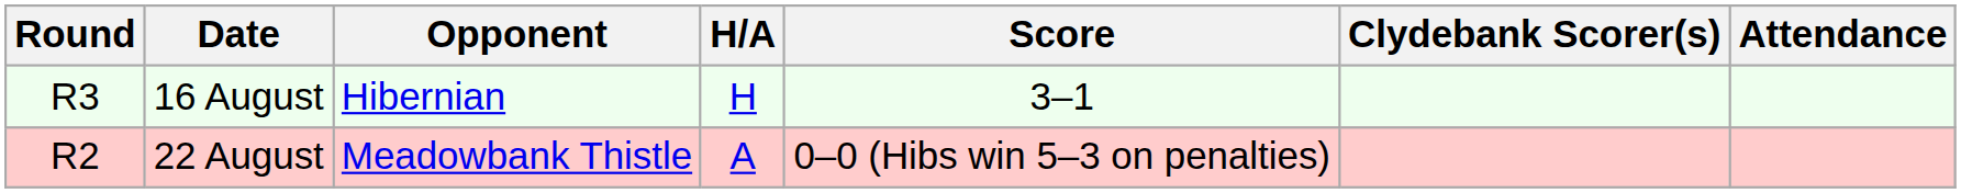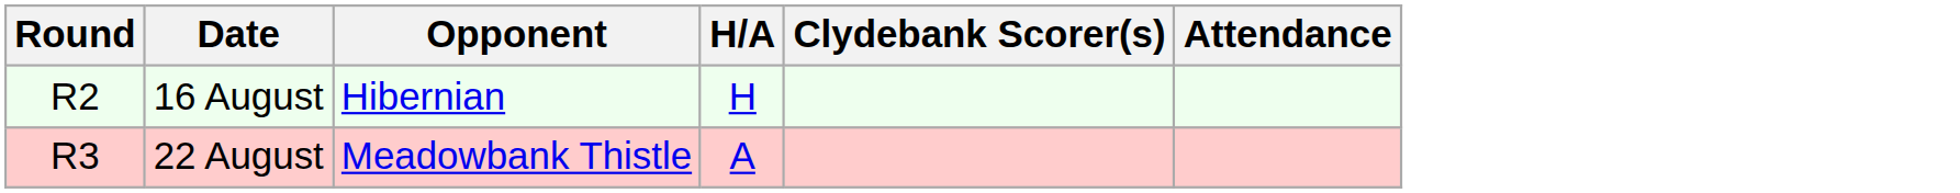 <table class="wikitable" style="text-align:center">
 <tr>
 <th>Round</th>
 <th>Date</th>
 <th>Opponent</th>
 <th>H/A</th>
-<th>Score</th>
 <th>Clydebank Scorer(s)</th>
 <th>Attendance</th>
 </tr>
 <tr bgcolor=#EEFFEE>
-<td>R3</td>
+<td>R2</td>
 <td align=left>16 August</td>
 <td align=left><a href='#'>Hibernian</a></td>
 <td><a href='#'>H</a></td>
-<td>3–1</td>
 <td align=left></td>
 <td></td>
 </tr>
 <tr bgcolor=#FFCCCC>
-<td>R2</td>
+<td>R3</td>
 <td align=left>22 August</td>
 <td align=left><a href='#'>Meadowbank Thistle</a></td>
 <td><a href='#'>A</a></td>
-<td>0–0 (Hibs win 5–3 on penalties)</td>
 <td align=left></td>
 <td></td>
 </tr>
 </table>
